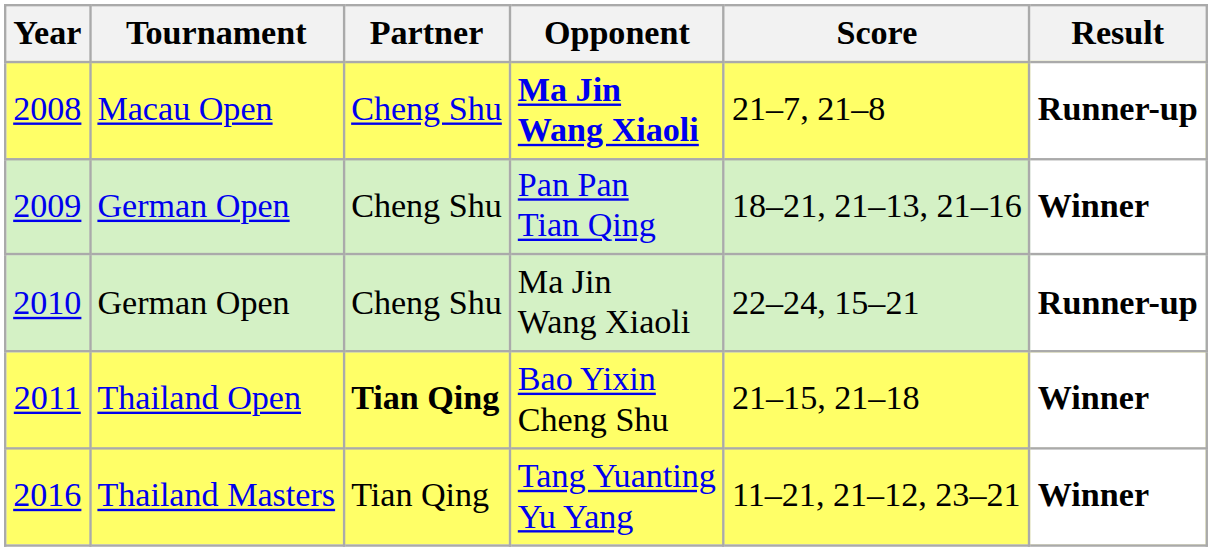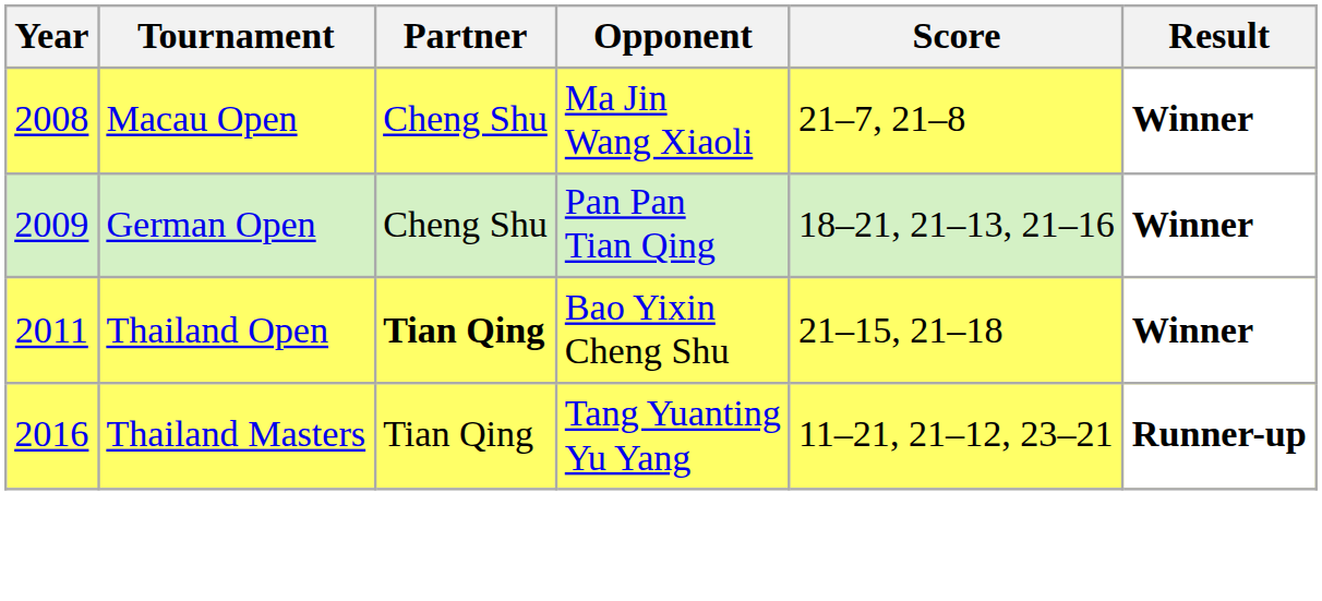 <table class="sortable wikitable" style="font-size: 90%;">
 <tr>
 <th>Year</th>
 <th>Tournament</th>
 <th>Partner</th>
 <th>Opponent</th>
 <th>Score</th>
 <th>Result</th>
 </tr>
 <tr style="background:#FFFF67">
 <td align="center"><a href='#'>2008</a></td>
 <td align="left"><a href='#'>Macau Open</a></td>
 <td align="left"> <a href='#'>Cheng Shu</a></td>
-<td align="left"><strong> <a href='#'>Ma Jin</a> <br>  <a href='#'>Wang Xiaoli</a></strong></td>
+<td align="left"> <a href='#'>Ma Jin</a> <br>  <a href='#'>Wang Xiaoli</a></td>
 <td align="left">21–7, 21–8</td>
-<td style="text-align:left; background:white"> <strong>Runner-up</strong></td>
+<td style="text-align:left; background:white"> <strong>Winner</strong></td>
 </tr>
 <tr style="background:#D4F1C5">
 <td align="center"><a href='#'>2009</a></td>
 <td align="left"><a href='#'>German Open</a></td>
 <td align="left"> Cheng Shu</td>
 <td align="left"> <a href='#'>Pan Pan</a> <br>  <a href='#'>Tian Qing</a></td>
 <td align="left">18–21, 21–13, 21–16</td>
 <td style="text-align:left; background:white"> <strong>Winner</strong></td>
-</tr>
-<tr style="background:#D4F1C5">
-<td align="center"><a href='#'>2010</a></td>
-<td align="left">German Open</td>
-<td align="left"> Cheng Shu</td>
-<td align="left"> Ma Jin <br>  Wang Xiaoli</td>
-<td align="left">22–24, 15–21</td>
-<td style="text-align:left; background:white"> <strong>Runner-up</strong></td>
 </tr>
 <tr style="background:#FFFF67">
 <td align="center"><a href='#'>2011</a></td>
 <td align="left"><a href='#'>Thailand Open</a></td>
 <td align="left"><strong> Tian Qing</strong></td>
 <td align="left"> <a href='#'>Bao Yixin</a> <br>  Cheng Shu</td>
 <td align="left">21–15, 21–18</td>
 <td style="text-align:left; background:white"> <strong>Winner</strong></td>
 </tr>
 <tr style="background:#FFFF67">
 <td align="center"><a href='#'>2016</a></td>
 <td align="left"><a href='#'>Thailand Masters</a></td>
 <td align="left"> Tian Qing</td>
 <td align="left"> <a href='#'>Tang Yuanting</a> <br>  <a href='#'>Yu Yang</a></td>
 <td align="left">11–21, 21–12, 23–21</td>
-<td style="text-align:left; background:white"> <strong>Winner</strong></td>
+<td style="text-align:left; background:white"> <strong>Runner-up</strong></td>
 </tr>
 </table>
